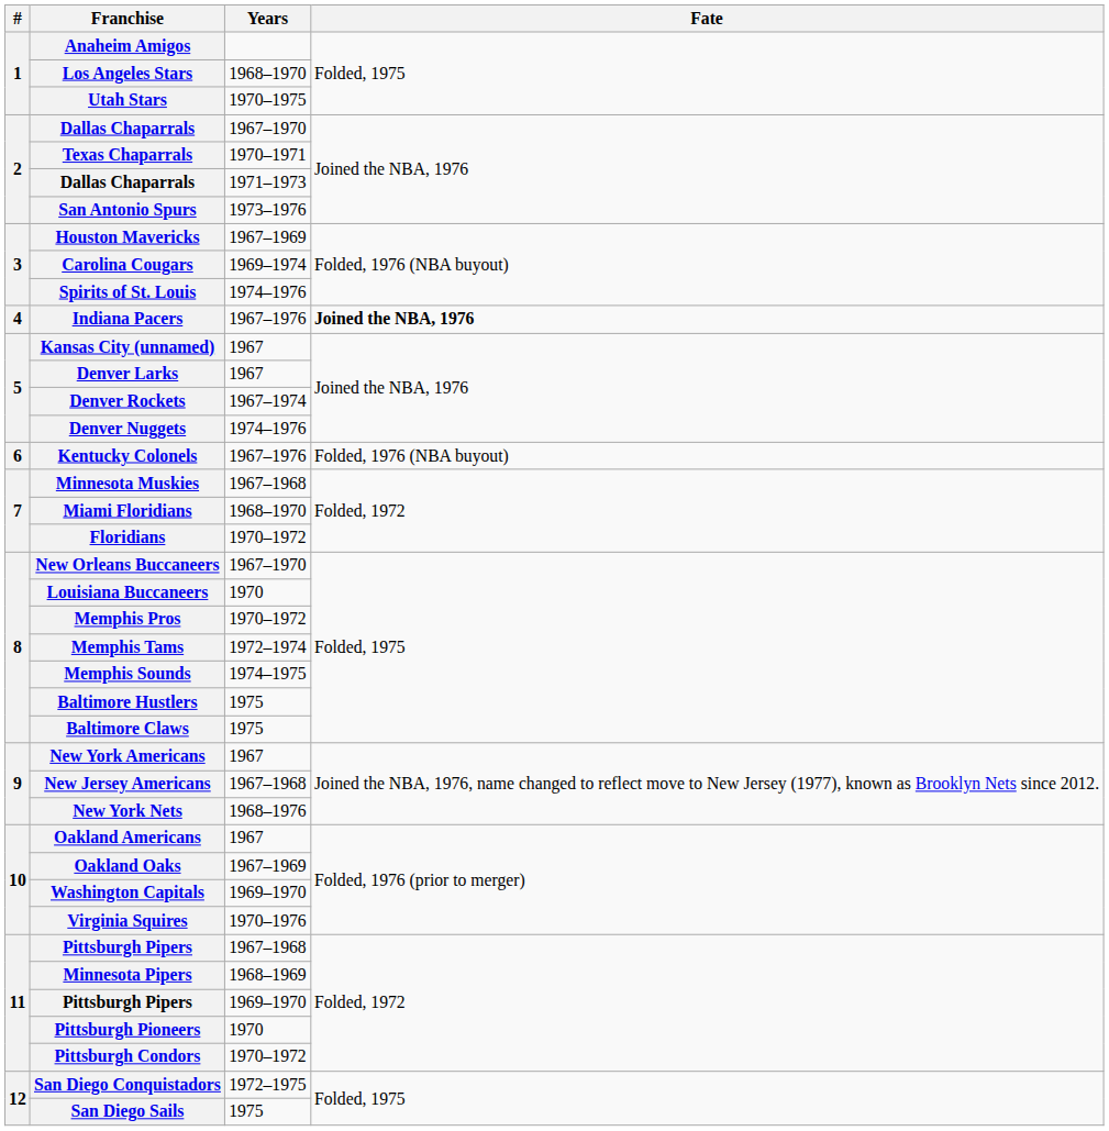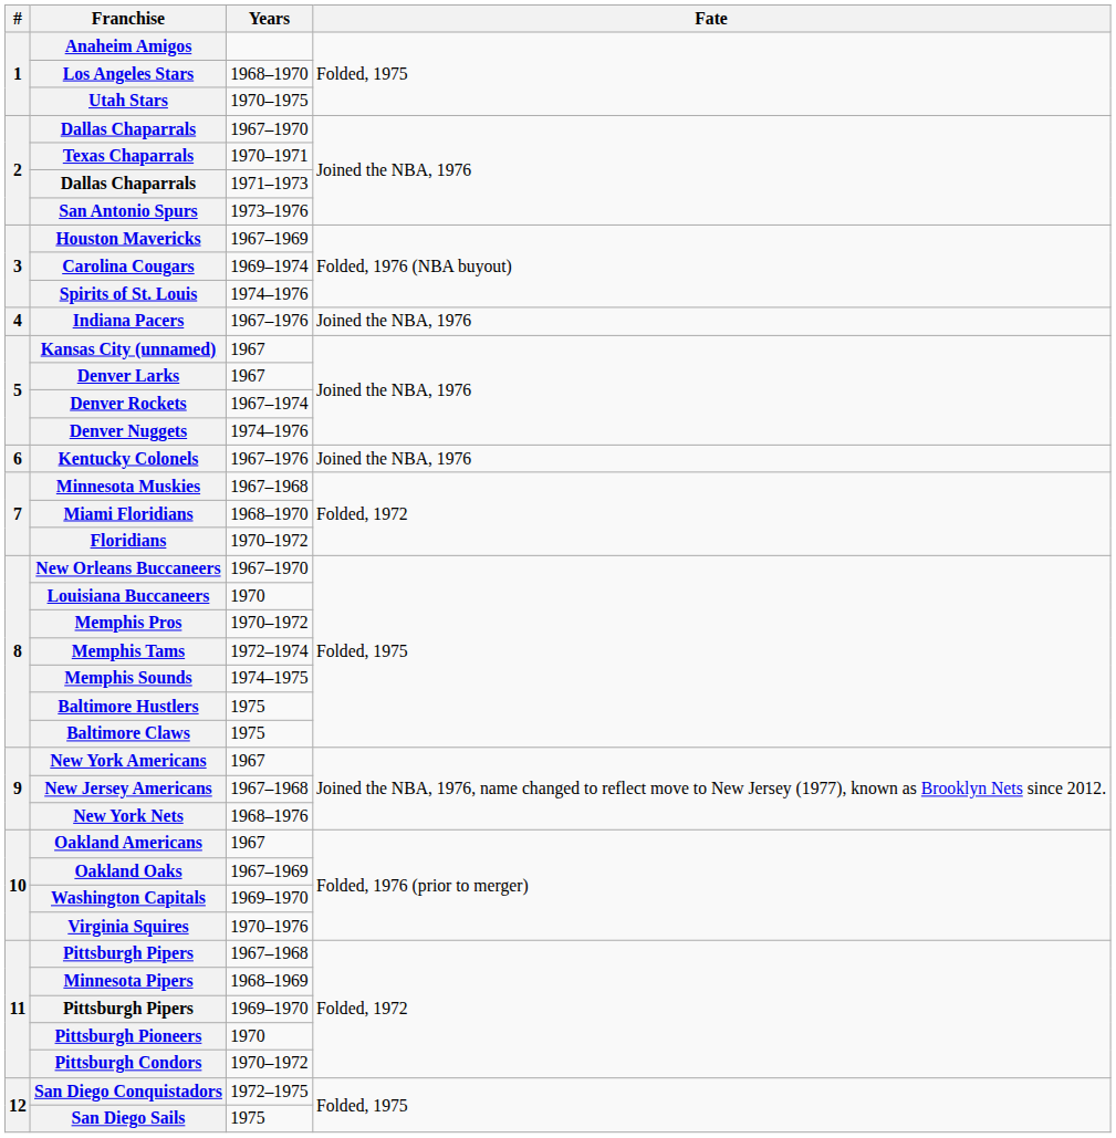 <table class="wikitable" style="text-align:left">
 <tr>
 <th scope="col">#</th>
 <th scope="col">Franchise</th>
 <th scope="col">Years</th>
 <th scope="col">Fate</th>
 </tr>
 <tr>
 <th rowspan="3" scope="row" style="text-align:center;">1</th>
 <th><a href='#'>Anaheim Amigos</a></th>
 <td></td>
 <td rowspan="3">Folded, 1975</td>
 </tr>
 <tr>
 <th><a href='#'>Los Angeles Stars</a></th>
 <td>1968–1970</td>
 </tr>
 <tr>
 <th><a href='#'>Utah Stars</a></th>
 <td>1970–1975</td>
 </tr>
 <tr>
 <th rowspan="4" scope="row" style="text-align:center;">2</th>
 <th><a href='#'>Dallas Chaparrals</a></th>
 <td>1967–1970</td>
 <td rowspan="4">Joined the NBA, 1976</td>
 </tr>
 <tr>
 <th><a href='#'>Texas Chaparrals</a></th>
 <td>1970–1971</td>
 </tr>
 <tr>
 <th>Dallas Chaparrals</th>
 <td>1971–1973</td>
 </tr>
 <tr>
 <th><a href='#'>San Antonio Spurs</a></th>
 <td>1973–1976</td>
 </tr>
 <tr>
 <th rowspan="3" scope="row" style="text-align:center;">3</th>
 <th><a href='#'>Houston Mavericks</a></th>
 <td>1967–1969</td>
 <td rowspan="3">Folded, 1976 (NBA buyout)</td>
 </tr>
 <tr>
 <th><a href='#'>Carolina Cougars</a></th>
 <td>1969–1974</td>
 </tr>
 <tr>
 <th><a href='#'>Spirits of St. Louis</a></th>
 <td>1974–1976</td>
 </tr>
 <tr>
 <th scope="row" style="text-align:center;">4</th>
 <th><a href='#'>Indiana Pacers</a></th>
 <td>1967–1976</td>
-<td><strong>Joined the NBA, 1976</strong></td>
+<td>Joined the NBA, 1976</td>
 </tr>
 <tr>
 <th rowspan="4" scope="row" style="text-align:center;">5</th>
 <th><a href='#'>Kansas City (unnamed)</a></th>
 <td>1967</td>
 <td rowspan="4">Joined the NBA, 1976</td>
 </tr>
 <tr>
 <th><a href='#'>Denver Larks</a></th>
 <td>1967</td>
 </tr>
 <tr>
 <th><a href='#'>Denver Rockets</a></th>
 <td>1967–1974</td>
 </tr>
 <tr>
 <th><a href='#'>Denver Nuggets</a></th>
 <td>1974–1976</td>
 </tr>
 <tr>
 <th scope="row" style="text-align:center;">6</th>
 <th><a href='#'>Kentucky Colonels</a></th>
 <td>1967–1976</td>
-<td>Folded, 1976 (NBA buyout)</td>
+<td>Joined the NBA, 1976</td>
 </tr>
 <tr>
 <th rowspan="3" scope="row" style="text-align:center;">7</th>
 <th><a href='#'>Minnesota Muskies</a></th>
 <td>1967–1968</td>
 <td rowspan="3">Folded, 1972</td>
 </tr>
 <tr>
 <th><a href='#'>Miami Floridians</a></th>
 <td>1968–1970</td>
 </tr>
 <tr>
 <th><a href='#'>Floridians</a></th>
 <td>1970–1972</td>
 </tr>
 <tr>
 <th rowspan="7" scope="row" style="text-align:center;">8</th>
 <th><a href='#'>New Orleans Buccaneers</a></th>
 <td>1967–1970</td>
 <td rowspan="7">Folded, 1975</td>
 </tr>
 <tr>
 <th><a href='#'>Louisiana Buccaneers</a></th>
 <td>1970</td>
 </tr>
 <tr>
 <th><a href='#'>Memphis Pros</a></th>
 <td>1970–1972</td>
 </tr>
 <tr>
 <th><a href='#'>Memphis Tams</a></th>
 <td>1972–1974</td>
 </tr>
 <tr>
 <th><a href='#'>Memphis Sounds</a></th>
 <td>1974–1975</td>
 </tr>
 <tr>
 <th><a href='#'>Baltimore Hustlers</a></th>
 <td>1975</td>
 </tr>
 <tr>
 <th><a href='#'>Baltimore Claws</a></th>
 <td>1975</td>
 </tr>
 <tr>
 <th rowspan="3" scope="row" style="text-align:center;">9</th>
 <th><a href='#'>New York Americans</a></th>
 <td>1967</td>
 <td rowspan="3">Joined the NBA, 1976, name changed to reflect move to New Jersey (1977), known as <a href='#'>Brooklyn Nets</a> since 2012.</td>
 </tr>
 <tr>
 <th><a href='#'>New Jersey Americans</a></th>
 <td>1967–1968</td>
 </tr>
 <tr>
 <th><a href='#'>New York Nets</a></th>
 <td>1968–1976</td>
 </tr>
 <tr>
 <th rowspan="4" scope="row" style="text-align:center;">10</th>
 <th><a href='#'>Oakland Americans</a></th>
 <td>1967</td>
 <td rowspan="4">Folded, 1976 (prior to merger)</td>
 </tr>
 <tr>
 <th><a href='#'>Oakland Oaks</a></th>
 <td>1967–1969</td>
 </tr>
 <tr>
 <th><a href='#'>Washington Capitals</a></th>
 <td>1969–1970</td>
 </tr>
 <tr>
 <th><a href='#'>Virginia Squires</a></th>
 <td>1970–1976</td>
 </tr>
 <tr>
 <th rowspan="5" scope="row" style="text-align:center;">11</th>
 <th><a href='#'>Pittsburgh Pipers</a></th>
 <td>1967–1968</td>
 <td rowspan="5">Folded, 1972</td>
 </tr>
 <tr>
 <th><a href='#'>Minnesota Pipers</a></th>
 <td>1968–1969</td>
 </tr>
 <tr>
 <th>Pittsburgh Pipers</th>
 <td>1969–1970</td>
 </tr>
 <tr>
 <th><a href='#'>Pittsburgh Pioneers</a></th>
 <td>1970</td>
 </tr>
 <tr>
 <th><a href='#'>Pittsburgh Condors</a></th>
 <td>1970–1972</td>
 </tr>
 <tr>
 <th rowspan="2" scope="row" style="text-align:center;">12</th>
 <th><a href='#'>San Diego Conquistadors</a></th>
 <td>1972–1975</td>
 <td rowspan="2">Folded, 1975</td>
 </tr>
 <tr>
 <th><a href='#'>San Diego Sails</a></th>
 <td>1975</td>
 </tr>
 </table>
